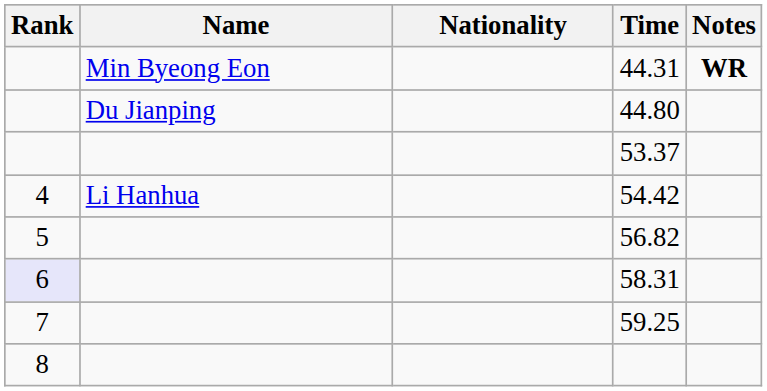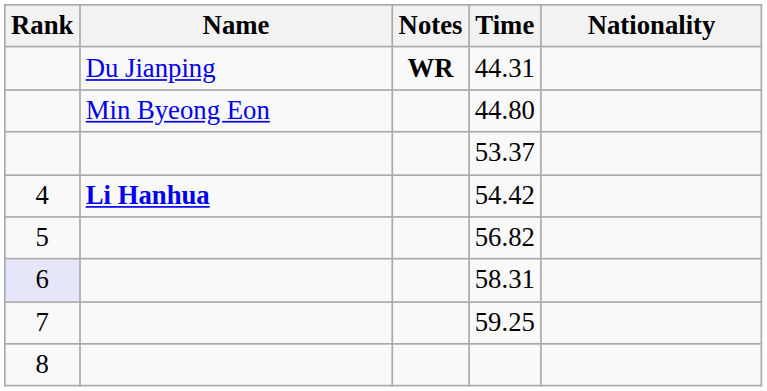 <table class="wikitable sortable" style="text-align:center">
 <tr>
 <th>Rank</th>
 <th style="width:180px">Name</th>
+<th>Notes</th>
+<th>Time</th>
 <th style="width:125px">Nationality</th>
-<th>Time</th>
-<th>Notes</th>
+</tr>
+<tr>
+<td></td>
+<td style="text-align:left;"><a href='#'>Du Jianping</a></td>
+<td><strong>WR</strong></td>
+<td>44.31</td>
+<td style="text-align:left;"></td>
 </tr>
 <tr>
 <td></td>
 <td style="text-align:left;"><a href='#'>Min Byeong Eon</a></td>
+<td></td>
+<td>44.80</td>
 <td style="text-align:left;"></td>
-<td>44.31</td>
-<td><strong>WR</strong></td>
-</tr>
-<tr>
-<td></td>
-<td style="text-align:left;"><a href='#'>Du Jianping</a></td>
-<td style="text-align:left;"></td>
-<td>44.80</td>
-<td></td>
 </tr>
 <tr>
 <td></td>
 <td style="text-align:left;"></td>
+<td></td>
+<td>53.37</td>
 <td style="text-align:left;"></td>
-<td>53.37</td>
-<td></td>
 </tr>
 <tr>
 <td>4</td>
-<td style="text-align:left;"><a href='#'>Li Hanhua</a></td>
+<td style="text-align:left;"><strong><a href='#'>Li Hanhua</a></strong></td>
+<td></td>
+<td>54.42</td>
 <td style="text-align:left;"></td>
-<td>54.42</td>
-<td></td>
 </tr>
 <tr>
 <td>5</td>
 <td style="text-align:left;"></td>
+<td></td>
+<td>56.82</td>
 <td style="text-align:left;"></td>
-<td>56.82</td>
-<td></td>
 </tr>
 <tr>
 <td style="background: lavender;">6</td>
 <td style="text-align:left;"></td>
+<td></td>
+<td>58.31</td>
 <td style="text-align:left;"></td>
-<td>58.31</td>
-<td></td>
 </tr>
 <tr>
 <td>7</td>
 <td style="text-align:left;"></td>
+<td></td>
+<td>59.25</td>
 <td style="text-align:left;"></td>
-<td>59.25</td>
-<td></td>
 </tr>
 <tr>
 <td>8</td>
 <td style="text-align:left;"></td>
-<td style="text-align:left;"></td>
 <td></td>
 <td></td>
+<td style="text-align:left;"></td>
 </tr>
 </table>
